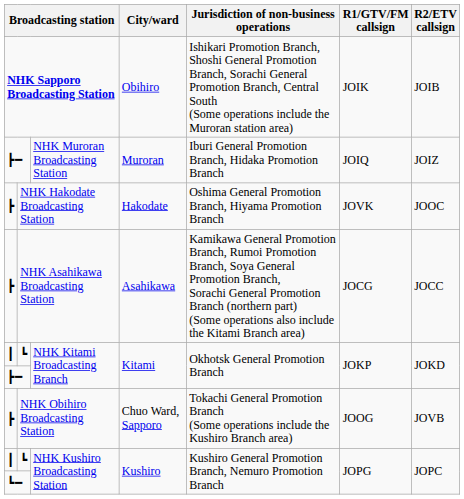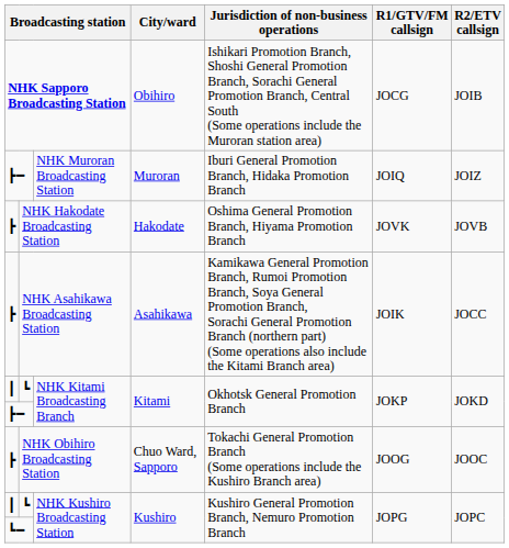 <table class="wikitable">
 <tr>
 <th colspan="3">Broadcasting station</th>
 <th>City/ward</th>
 <th>Jurisdiction of non-business operations</th>
 <th>R1/GTV/FM<br>callsign</th>
 <th>R2/ETV<br>callsign</th>
 </tr>
 <tr>
 <td colspan="3"><strong><a href='#'>NHK Sapporo Broadcasting Station</a></strong></td>
 <td><a href='#'>Obihiro</a></td>
 <td>Ishikari Promotion Branch, Shoshi General Promotion Branch, Sorachi General Promotion Branch, Central South<br>(Some operations include the Muroran station area)</td>
-<td>JOIK</td>
+<td>JOCG</td>
 <td>JOIB</td>
 </tr>
 <tr>
 <td colspan="2">┣━</td>
 <td><a href='#'>NHK Muroran Broadcasting Station</a></td>
 <td><a href='#'>Muroran</a></td>
 <td>Iburi General Promotion Branch, Hidaka Promotion Branch</td>
 <td>JOIQ</td>
 <td>JOIZ</td>
 </tr>
 <tr>
 <td>┣</td>
 <td colspan="2"><a href='#'>NHK Hakodate Broadcasting Station</a></td>
 <td><a href='#'>Hakodate</a></td>
 <td>Oshima General Promotion Branch, Hiyama Promotion Branch</td>
 <td>JOVK</td>
-<td>JOOC</td>
+<td>JOVB</td>
 </tr>
 <tr>
 <td>┣</td>
 <td colspan="2"><a href='#'>NHK Asahikawa Broadcasting Station</a></td>
 <td><a href='#'>Asahikawa</a></td>
 <td>Kamikawa General Promotion Branch, Rumoi Promotion Branch, Soya General Promotion Branch, <br>Sorachi General Promotion Branch (northern part)<br>(Some operations also include the Kitami Branch area)</td>
-<td>JOCG</td>
+<td>JOIK</td>
 <td>JOCC</td>
 </tr>
 <tr>
 <td>┃</td>
 <td>┗</td>
 <td rowspan="2"><a href='#'>NHK Kitami Broadcasting Branch</a></td>
 <td rowspan="2"><a href='#'>Kitami</a></td>
 <td rowspan="2">Okhotsk General Promotion Branch</td>
 <td rowspan="2">JOKP</td>
 <td rowspan="2">JOKD</td>
 </tr>
 <tr>
 <td colspan="2">┣━</td>
 </tr>
 <tr>
 <td>┣</td>
 <td colspan="2"><a href='#'>NHK Obihiro Broadcasting Station</a></td>
 <td>Chuo Ward, <a href='#'>Sapporo</a></td>
 <td>Tokachi General Promotion Branch<br>(Some operations include the Kushiro Branch area)</td>
 <td>JOOG</td>
-<td>JOVB</td>
+<td>JOOC</td>
 </tr>
 <tr>
 <td>┃</td>
 <td>┗</td>
 <td rowspan="2"><a href='#'>NHK Kushiro Broadcasting Station</a></td>
 <td rowspan="2"><a href='#'>Kushiro</a></td>
 <td rowspan="2">Kushiro General Promotion Branch, Nemuro Promotion Branch</td>
 <td rowspan="2">JOPG</td>
 <td rowspan="2">JOPC</td>
 </tr>
 <tr>
 <td colspan="2">┗━</td>
 </tr>
 </table>
